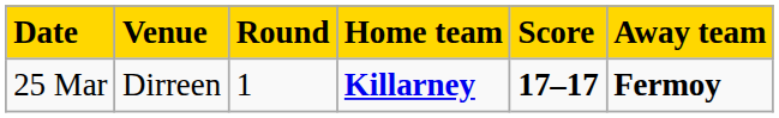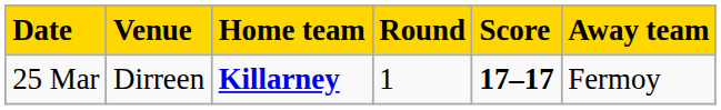 <table class="wikitable" style=" float:left; margin:0.5em auto; font-size:95%">
 <tr bgcolor="#FFD700">
 <td><strong>Date</strong></td>
 <td><strong>Venue</strong></td>
+<td><strong>Home team</strong></td>
 <td><strong>Round</strong></td>
-<td><strong>Home team</strong></td>
 <td><strong>Score</strong></td>
 <td><strong>Away team</strong></td>
 </tr>
 <tr>
 <td>25 Mar</td>
 <td>Dirreen</td>
+<td><strong><a href='#'>Killarney</a></strong></td>
 <td>1</td>
-<td><strong><a href='#'>Killarney</a></strong></td>
 <td><strong>17–17</strong></td>
-<td><strong>Fermoy</strong></td>
+<td>Fermoy</td>
 </tr>
 </table>
